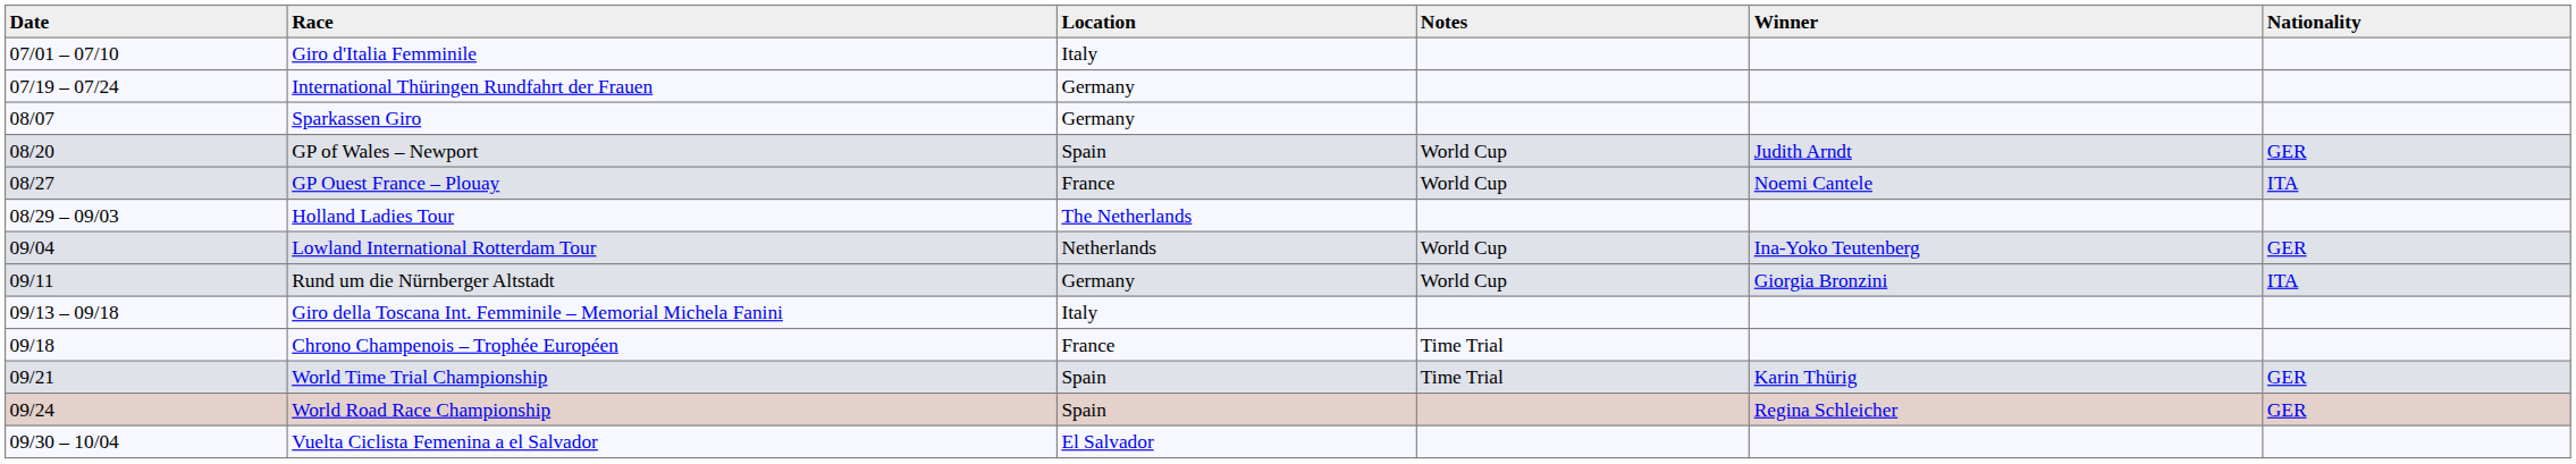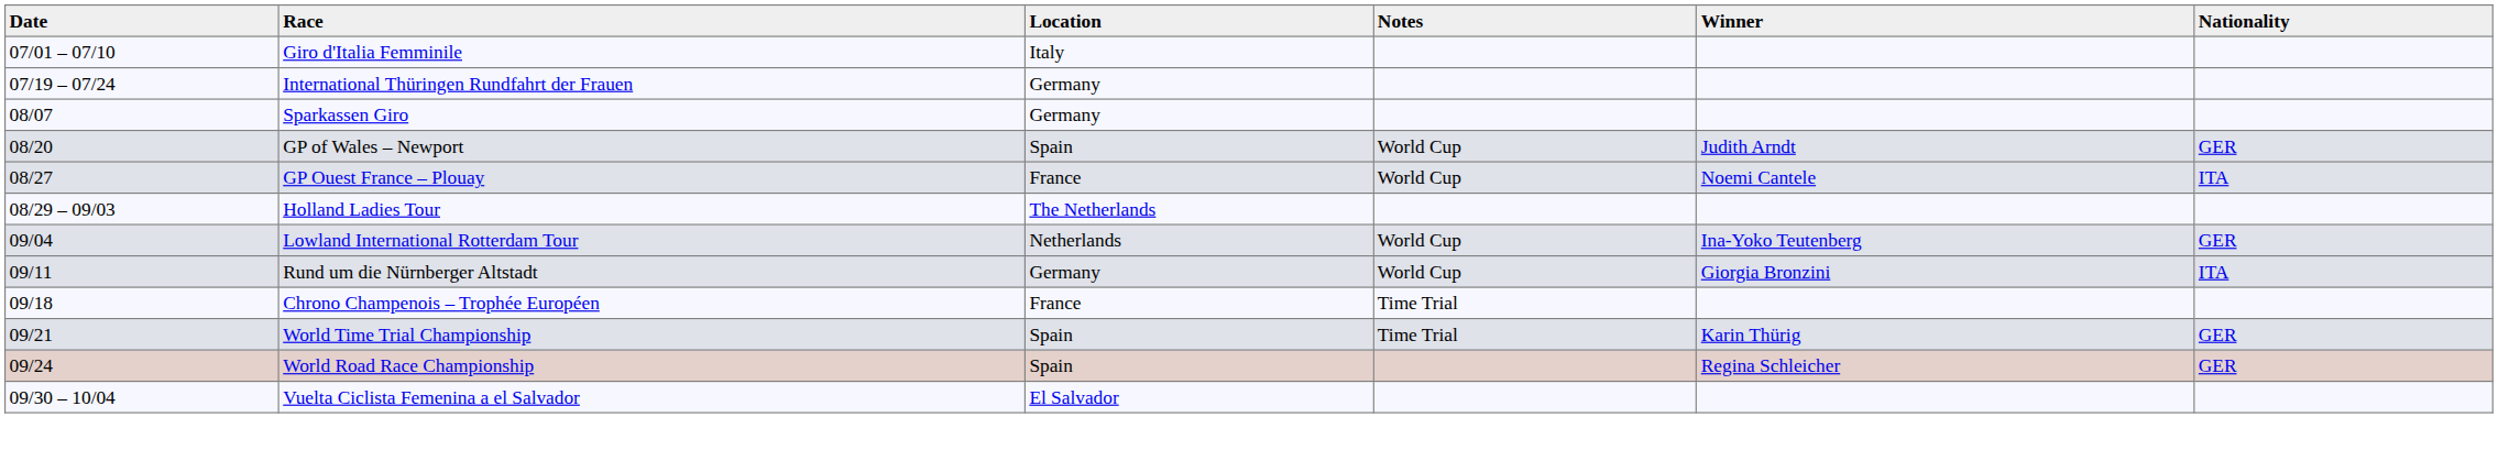 <table width="100%" bgcolor="#f7f8ff" cellpadding="3" cellspacing="0" border="1" style="font-size: 95%; border: gray solid 1px; border-collapse: collapse;">
 <tr bgcolor="#efefef">
 <td width="11%"><strong>Date</strong></td>
 <td width="30%"><strong>Race</strong></td>
 <td width="14%"><strong>Location</strong></td>
 <td width="13%"><strong>Notes</strong></td>
 <td width="20%"><strong>Winner</strong></td>
 <td width="14%"><strong>Nationality</strong></td>
 </tr>
 <tr>
 <td>07/01 – 07/10</td>
 <td><a href='#'>Giro d'Italia Femminile</a></td>
 <td>Italy</td>
 <td></td>
 <td></td>
 <td></td>
 </tr>
 <tr>
 <td>07/19 – 07/24</td>
 <td><a href='#'>International Thüringen Rundfahrt der Frauen</a></td>
 <td>Germany</td>
 <td></td>
 <td></td>
 <td></td>
 </tr>
 <tr>
 <td>08/07</td>
 <td><a href='#'>Sparkassen Giro</a></td>
 <td>Germany</td>
 <td></td>
 <td></td>
 <td></td>
 </tr>
 <tr bgcolor="#dfe2e9">
 <td>08/20</td>
 <td>GP of Wales – Newport</td>
 <td>Spain</td>
 <td>World Cup</td>
 <td><a href='#'>Judith Arndt</a></td>
 <td><a href='#'>GER</a></td>
 </tr>
 <tr bgcolor="#dfe2e9">
 <td>08/27</td>
 <td><a href='#'>GP Ouest France – Plouay</a></td>
 <td>France</td>
 <td>World Cup</td>
 <td><a href='#'>Noemi Cantele</a></td>
 <td><a href='#'>ITA</a></td>
 </tr>
 <tr>
 <td>08/29 – 09/03</td>
 <td><a href='#'>Holland Ladies Tour</a></td>
 <td><a href='#'>The Netherlands</a></td>
 <td></td>
 <td></td>
 <td></td>
 </tr>
 <tr bgcolor="#dfe2e9">
 <td>09/04</td>
 <td><a href='#'>Lowland International Rotterdam Tour</a></td>
 <td>Netherlands</td>
 <td>World Cup</td>
 <td><a href='#'>Ina-Yoko Teutenberg</a></td>
 <td><a href='#'>GER</a></td>
 </tr>
 <tr bgcolor="#dfe2e9">
 <td>09/11</td>
 <td>Rund um die Nürnberger Altstadt</td>
 <td>Germany</td>
 <td>World Cup</td>
 <td><a href='#'>Giorgia Bronzini</a></td>
 <td><a href='#'>ITA</a></td>
 </tr>
 <tr>
-<td>09/13 – 09/18</td>
-<td><a href='#'>Giro della Toscana Int. Femminile – Memorial Michela Fanini</a></td>
-<td>Italy</td>
-<td></td>
-<td></td>
-<td></td>
-</tr>
-<tr>
 <td>09/18</td>
 <td><a href='#'>Chrono Champenois – Trophée Européen</a></td>
 <td>France</td>
 <td>Time Trial</td>
 <td></td>
 <td></td>
 </tr>
 <tr bgcolor="#dfe2e9">
 <td>09/21</td>
 <td><a href='#'>World Time Trial Championship</a></td>
 <td>Spain</td>
 <td>Time Trial</td>
 <td><a href='#'>Karin Thürig</a></td>
 <td><a href='#'>GER</a></td>
 </tr>
 <tr bgcolor="#e5d1cb">
 <td>09/24</td>
 <td><a href='#'>World Road Race Championship</a></td>
 <td>Spain</td>
 <td></td>
 <td><a href='#'>Regina Schleicher</a></td>
 <td><a href='#'>GER</a></td>
 </tr>
 <tr>
 <td>09/30 – 10/04</td>
 <td><a href='#'>Vuelta Ciclista Femenina a el Salvador</a></td>
 <td><a href='#'>El Salvador</a></td>
 <td></td>
 <td></td>
 <td></td>
 </tr>
 </table>
